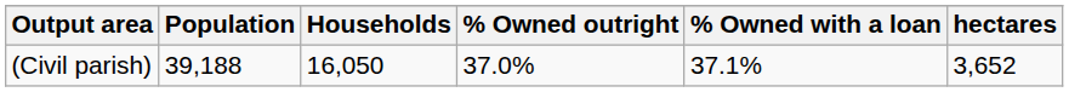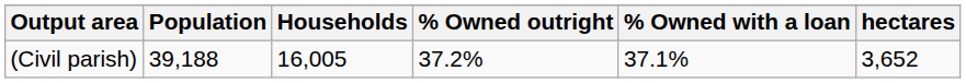 <table class="wikitable">
 <tr>
 </tr>
 <tr>
 <th>Output area</th>
 <th>Population</th>
 <th>Households</th>
 <th>% Owned outright</th>
 <th>% Owned with a loan</th>
 <th>hectares</th>
 </tr>
 <tr>
 <td>(Civil parish)</td>
 <td>39,188</td>
-<td>16,050</td>
-<td>37.0%</td>
+<td>16,005</td>
+<td>37.2%</td>
 <td>37.1%</td>
 <td>3,652</td>
 </tr>
 </table>
